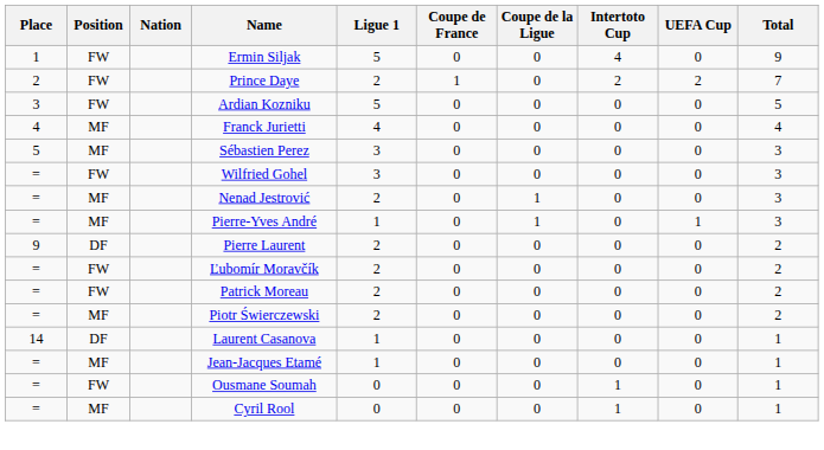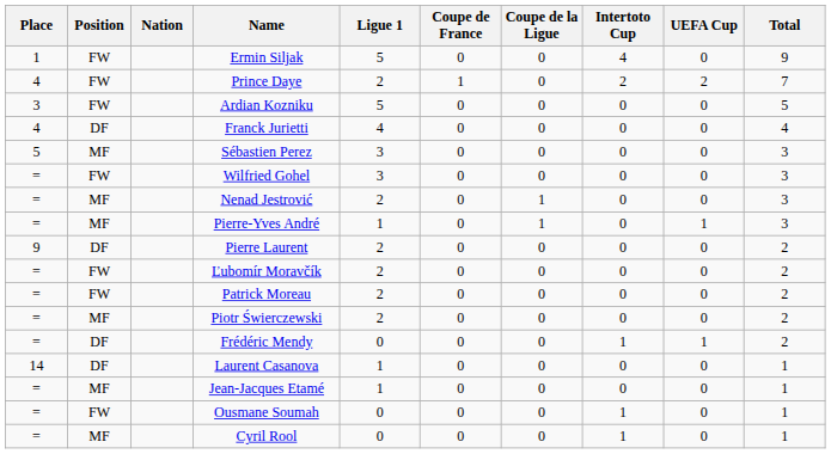 <table class="wikitable" style="font-size: 95%; text-align: center;">
 <tr>
 <th width=60>Place</th>
 <th width=60>Position</th>
 <th width=60>Nation</th>
 <th width=150>Name</th>
 <th width=80>Ligue 1</th>
 <th width=80>Coupe de France</th>
 <th width=80>Coupe de la Ligue</th>
 <th width=80>Intertoto Cup</th>
 <th width=80>UEFA Cup</th>
 <th width=80><strong>Total</strong></th>
 </tr>
 <tr>
 <td>1</td>
 <td>FW</td>
 <td></td>
 <td><a href='#'>Ermin Siljak</a></td>
 <td>5</td>
 <td>0</td>
 <td>0</td>
 <td>4</td>
 <td>0</td>
 <td>9</td>
 </tr>
 <tr>
-<td>2</td>
+<td>4</td>
 <td>FW</td>
 <td></td>
 <td><a href='#'>Prince Daye</a></td>
 <td>2</td>
 <td>1</td>
 <td>0</td>
 <td>2</td>
 <td>2</td>
 <td>7</td>
 </tr>
 <tr>
 <td>3</td>
 <td>FW</td>
 <td></td>
 <td><a href='#'>Ardian Kozniku</a></td>
 <td>5</td>
 <td>0</td>
 <td>0</td>
 <td>0</td>
 <td>0</td>
 <td>5</td>
 </tr>
 <tr>
 <td>4</td>
-<td>MF</td>
+<td>DF</td>
 <td></td>
 <td><a href='#'>Franck Jurietti</a></td>
 <td>4</td>
 <td>0</td>
 <td>0</td>
 <td>0</td>
 <td>0</td>
 <td>4</td>
 </tr>
 <tr>
 <td>5</td>
 <td>MF</td>
 <td></td>
 <td><a href='#'>Sébastien Perez</a></td>
 <td>3</td>
 <td>0</td>
 <td>0</td>
 <td>0</td>
 <td>0</td>
 <td>3</td>
 </tr>
 <tr>
 <td>=</td>
 <td>FW</td>
 <td></td>
 <td><a href='#'>Wilfried Gohel</a></td>
 <td>3</td>
 <td>0</td>
 <td>0</td>
 <td>0</td>
 <td>0</td>
 <td>3</td>
 </tr>
 <tr>
 <td>=</td>
 <td>MF</td>
 <td></td>
 <td><a href='#'>Nenad Jestrović</a></td>
 <td>2</td>
 <td>0</td>
 <td>1</td>
 <td>0</td>
 <td>0</td>
 <td>3</td>
 </tr>
 <tr>
 <td>=</td>
 <td>MF</td>
 <td></td>
 <td><a href='#'>Pierre-Yves André</a></td>
 <td>1</td>
 <td>0</td>
 <td>1</td>
 <td>0</td>
 <td>1</td>
 <td>3</td>
 </tr>
 <tr>
 <td>9</td>
 <td>DF</td>
 <td></td>
 <td><a href='#'>Pierre Laurent</a></td>
 <td>2</td>
 <td>0</td>
 <td>0</td>
 <td>0</td>
 <td>0</td>
 <td>2</td>
 </tr>
 <tr>
 <td>=</td>
 <td>FW</td>
 <td></td>
 <td><a href='#'>Ľubomír Moravčík</a></td>
 <td>2</td>
 <td>0</td>
 <td>0</td>
 <td>0</td>
 <td>0</td>
 <td>2</td>
 </tr>
 <tr>
 <td>=</td>
 <td>FW</td>
 <td></td>
 <td><a href='#'>Patrick Moreau</a></td>
 <td>2</td>
 <td>0</td>
 <td>0</td>
 <td>0</td>
 <td>0</td>
 <td>2</td>
 </tr>
 <tr>
 <td>=</td>
 <td>MF</td>
 <td></td>
 <td><a href='#'>Piotr Świerczewski</a></td>
 <td>2</td>
 <td>0</td>
 <td>0</td>
 <td>0</td>
 <td>0</td>
 <td>2</td>
 </tr>
 <tr>
+<td>=</td>
+<td>DF</td>
+<td></td>
+<td><a href='#'>Frédéric Mendy</a></td>
+<td>0</td>
+<td>0</td>
+<td>0</td>
+<td>1</td>
+<td>1</td>
+<td>2</td>
+</tr>
+<tr>
 <td>14</td>
 <td>DF</td>
 <td></td>
 <td><a href='#'>Laurent Casanova</a></td>
 <td>1</td>
 <td>0</td>
 <td>0</td>
 <td>0</td>
 <td>0</td>
 <td>1</td>
 </tr>
 <tr>
 <td>=</td>
 <td>MF</td>
 <td></td>
 <td><a href='#'>Jean-Jacques Etamé</a></td>
 <td>1</td>
 <td>0</td>
 <td>0</td>
 <td>0</td>
 <td>0</td>
 <td>1</td>
 </tr>
 <tr>
 <td>=</td>
 <td>FW</td>
 <td></td>
 <td><a href='#'>Ousmane Soumah</a></td>
 <td>0</td>
 <td>0</td>
 <td>0</td>
 <td>1</td>
 <td>0</td>
 <td>1</td>
 </tr>
 <tr>
 <td>=</td>
 <td>MF</td>
 <td></td>
 <td><a href='#'>Cyril Rool</a></td>
 <td>0</td>
 <td>0</td>
 <td>0</td>
 <td>1</td>
 <td>0</td>
 <td>1</td>
 </tr>
 </table>
